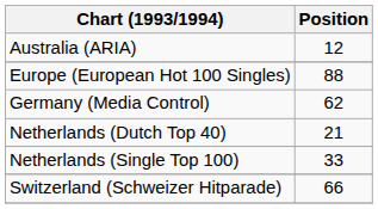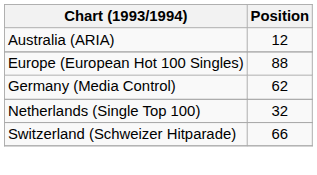 <table class="wikitable sortable">
 <tr>
 <th>Chart (1993/1994)</th>
 <th>Position</th>
 </tr>
 <tr>
 <td>Australia (ARIA)</td>
 <td align="center">12</td>
 </tr>
 <tr>
 </tr>
 <tr>
 <td>Europe (European Hot 100 Singles)</td>
 <td align="center">88</td>
 </tr>
 <tr>
 <td>Germany (Media Control)</td>
 <td align="center">62</td>
 </tr>
 <tr>
-<td>Netherlands (Dutch Top 40)</td>
-<td align="center">21</td>
-</tr>
-<tr>
 </tr>
 <tr>
 <td>Netherlands (Single Top 100)</td>
-<td align="center">33</td>
+<td align="center">32</td>
 </tr>
 <tr>
 </tr>
 <tr>
 <td>Switzerland (Schweizer Hitparade)</td>
 <td align="center">66</td>
 </tr>
 <tr>
 </tr>
 </table>
